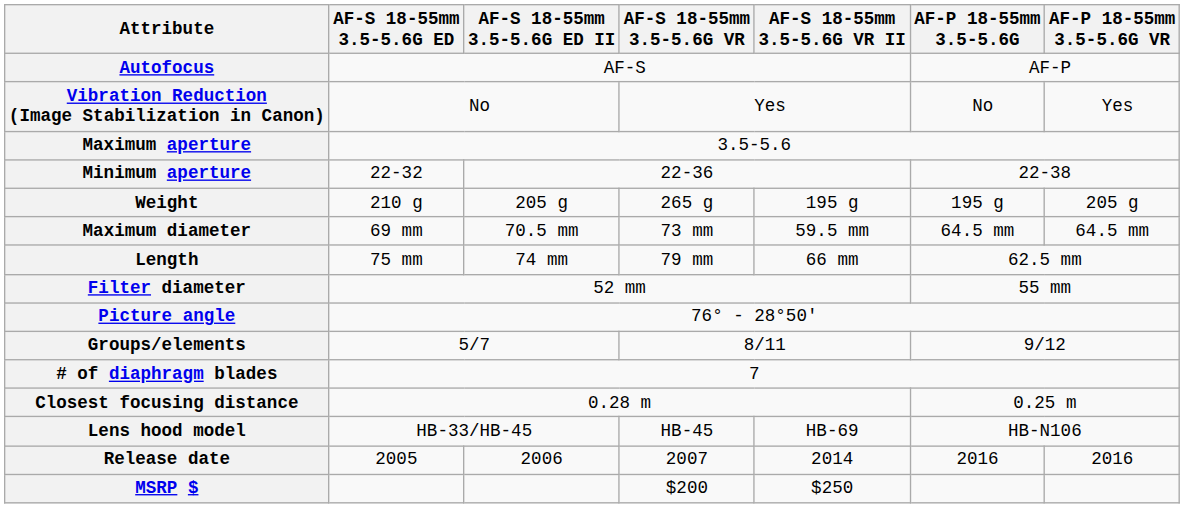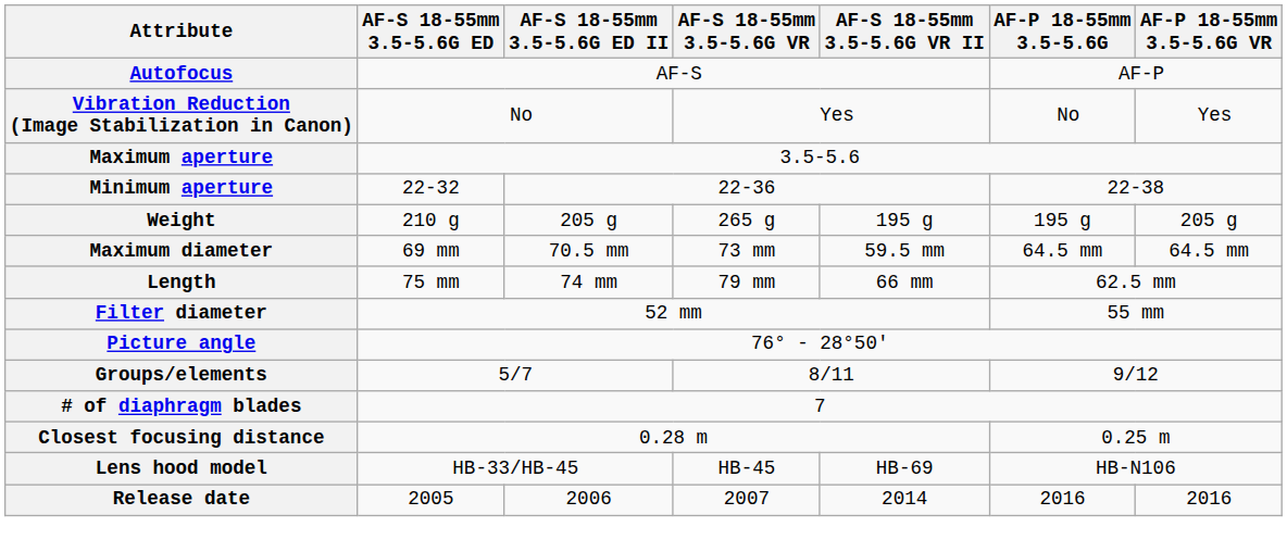 <table class="wikitable">
 <tr>
 <th>Attribute</th>
 <th>AF-S 18-55mm<br>3.5-5.6G ED</th>
 <th>AF-S 18-55mm<br>3.5-5.6G ED II</th>
 <th>AF-S 18-55mm<br>3.5-5.6G VR</th>
 <th>AF-S 18-55mm<br>3.5-5.6G VR II</th>
 <th>AF-P 18-55mm<br>3.5-5.6G</th>
 <th>AF-P 18-55mm<br>3.5-5.6G VR</th>
 </tr>
 <tr>
 <th align="center"><a href='#'>Autofocus</a></th>
 <td align="center" colspan=4> AF-S</td>
 <td align="center" colspan=2> AF-P</td>
 </tr>
 <tr>
 <th align="center"><a href='#'>Vibration Reduction</a><br> (Image Stabilization in Canon)</th>
 <td align="center" colspan=2> No</td>
 <td align="center" colspan=2> Yes</td>
 <td align="center"> No</td>
 <td align="center"> Yes</td>
 </tr>
 <tr>
 <th align="center">Maximum <a href='#'>aperture</a></th>
 <td align="center" colspan=6>3.5-5.6</td>
 </tr>
 <tr>
 <th align="center">Minimum <a href='#'>aperture</a></th>
 <td align="center">22-32</td>
 <td align="center" colspan=3>22-36</td>
 <td align="center" colspan=2>22-38</td>
 </tr>
 <tr>
 <th align="center">Weight</th>
 <td align="center">210 g</td>
 <td align="center">205 g</td>
 <td align="center">265 g</td>
 <td align="center">195 g</td>
 <td align="center">195 g</td>
 <td align="center">205 g</td>
 </tr>
 <tr>
 <th align="center">Maximum diameter</th>
 <td align="center">69 mm</td>
 <td align="center">70.5 mm</td>
 <td align="center">73 mm</td>
 <td align="center">59.5 mm</td>
 <td align="center">64.5 mm</td>
 <td align="center">64.5 mm</td>
 </tr>
 <tr>
 <th align="center">Length</th>
 <td align="center">75 mm</td>
 <td align="center">74 mm</td>
 <td align="center">79 mm</td>
 <td align="center">66 mm</td>
 <td align="center" colspan=2>62.5 mm</td>
 </tr>
 <tr>
 <th align="center"><a href='#'>Filter</a> diameter</th>
 <td align="center" colspan=4>52 mm</td>
 <td align="center" colspan=2>55 mm</td>
 </tr>
 <tr>
 <th align="center"><a href='#'>Picture angle</a> </th>
 <td align="center" colspan=6>76° - 28°50'</td>
 </tr>
 <tr>
 <th align="center">Groups/elements</th>
 <td align="center" colspan=2>5/7</td>
 <td align="center" colspan=2>8/11</td>
 <td align="center" colspan=2>9/12</td>
 </tr>
 <tr>
 <th align="center"># of <a href='#'>diaphragm</a> blades</th>
 <td align="center" colspan=6>7</td>
 </tr>
 <tr>
 <th align="center">Closest focusing distance</th>
 <td align="center" colspan=4>0.28 m</td>
 <td align="center" colspan=2>0.25 m</td>
 </tr>
 <tr>
 <th align="center">Lens hood model</th>
 <td align="center" colspan=2>HB-33/HB-45</td>
 <td align="center">HB-45</td>
 <td align="center">HB-69</td>
 <td align="center" colspan=2>HB-N106</td>
 </tr>
 <tr>
 <th align="center">Release date</th>
 <td align="center">2005</td>
 <td align="center">2006</td>
 <td align="center">2007</td>
 <td align="center">2014</td>
 <td align="center">2016</td>
 <td align="center">2016</td>
 </tr>
-<tr>
-<th align="center"><a href='#'>MSRP</a> <a href='#'>$</a></th>
-<td align="center"></td>
-<td align="center"></td>
-<td align="center">$200</td>
-<td align="center">$250</td>
-<td align="center"></td>
-<td align="center"></td>
-</tr>
 </table>
